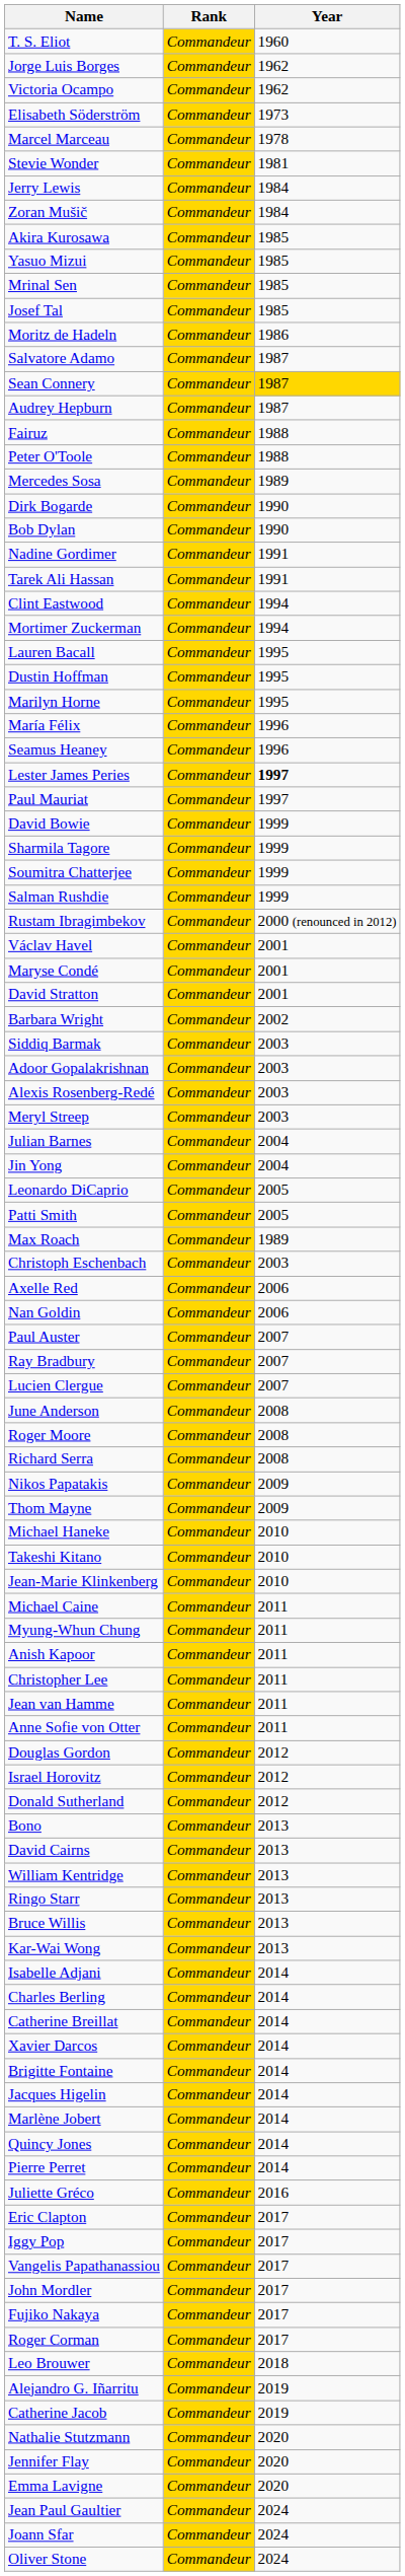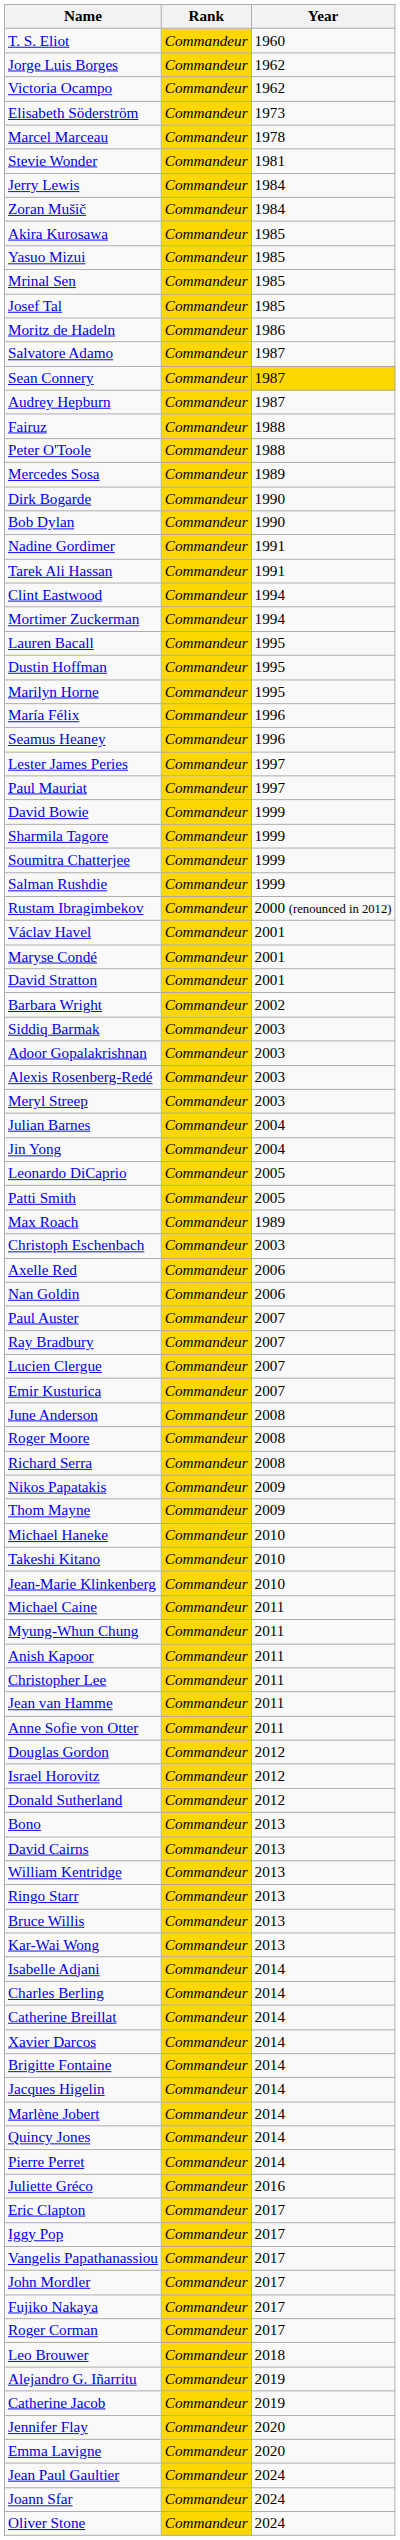 <table class="wikitable sortable">
 <tr>
 <th>Name</th>
 <th class="unsortable">Rank</th>
 <th>Year</th>
 </tr>
 <tr>
 <td><a href='#'>T. S. Eliot</a></td>
 <td style="background:gold"><em>Commandeur</em></td>
 <td>1960</td>
 </tr>
 <tr>
 <td><a href='#'>Jorge Luis Borges</a></td>
 <td style="background:gold"><em>Commandeur</em></td>
 <td>1962</td>
 </tr>
 <tr>
 <td><a href='#'>Victoria Ocampo</a></td>
 <td style="background:gold"><em>Commandeur</em></td>
 <td>1962</td>
 </tr>
 <tr zu>
 <td><a href='#'>Elisabeth Söderström</a></td>
 <td style="background:gold"><em>Commandeur</em></td>
 <td>1973</td>
 </tr>
 <tr>
 <td><a href='#'>Marcel Marceau</a></td>
 <td style="background:gold"><em>Commandeur</em></td>
 <td>1978</td>
 </tr>
 <tr>
 <td><a href='#'>Stevie Wonder</a></td>
 <td style="background:gold"><em>Commandeur</em></td>
 <td>1981</td>
 </tr>
 <tr>
 <td><a href='#'>Jerry Lewis</a></td>
 <td style="background:gold"><em>Commandeur</em></td>
 <td>1984</td>
 </tr>
 <tr>
 <td><a href='#'>Zoran Mušič</a></td>
 <td style="background:gold"><em>Commandeur</em></td>
 <td>1984</td>
 </tr>
 <tr>
 <td><a href='#'>Akira Kurosawa</a></td>
 <td style="background:gold"><em>Commandeur</em></td>
 <td>1985</td>
 </tr>
 <tr>
 <td><a href='#'>Yasuo Mizui</a></td>
 <td style="background:gold"><em>Commandeur</em></td>
 <td>1985</td>
 </tr>
 <tr>
 <td><a href='#'>Mrinal Sen</a></td>
 <td style="background:gold"><em>Commandeur</em></td>
 <td>1985</td>
 </tr>
 <tr>
 <td><a href='#'>Josef Tal</a></td>
 <td style="background:gold"><em>Commandeur</em></td>
 <td>1985</td>
 </tr>
 <tr>
 <td><a href='#'>Moritz de Hadeln</a></td>
 <td style="background:gold"><em>Commandeur</em></td>
 <td>1986</td>
 </tr>
 <tr>
 <td><a href='#'>Salvatore Adamo</a></td>
 <td style="background:gold"><em>Commandeur</em></td>
 <td>1987</td>
 </tr>
 <tr>
 <td><a href='#'>Sean Connery</a></td>
 <td style="background:gold"><em>Commandeur</em></td>
 <td style="background: gold;">1987</td>
 </tr>
 <tr>
 <td><a href='#'>Audrey Hepburn</a></td>
 <td style="background:gold"><em>Commandeur</em></td>
 <td>1987</td>
 </tr>
 <tr>
 <td><a href='#'>Fairuz</a></td>
 <td style="background:gold"><em>Commandeur</em></td>
 <td>1988</td>
 </tr>
 <tr>
 <td><a href='#'>Peter O'Toole</a></td>
 <td style="background:gold"><em>Commandeur</em></td>
 <td>1988</td>
 </tr>
 <tr>
 <td><a href='#'>Mercedes Sosa</a></td>
 <td style="background:gold"><em>Commandeur</em></td>
 <td>1989</td>
 </tr>
 <tr>
 <td><a href='#'>Dirk Bogarde</a></td>
 <td style="background:gold"><em>Commandeur</em></td>
 <td>1990</td>
 </tr>
 <tr>
 <td><a href='#'>Bob Dylan</a></td>
 <td style="background:gold"><em>Commandeur</em></td>
 <td>1990</td>
 </tr>
 <tr>
 <td><a href='#'>Nadine Gordimer</a></td>
 <td style="background:gold"><em>Commandeur</em></td>
 <td>1991</td>
 </tr>
 <tr>
 <td><a href='#'>Tarek Ali Hassan</a></td>
 <td style="background:gold"><em>Commandeur</em></td>
 <td>1991</td>
 </tr>
 <tr>
 <td><a href='#'>Clint Eastwood</a></td>
 <td style="background:gold"><em>Commandeur</em></td>
 <td>1994</td>
 </tr>
 <tr>
 <td><a href='#'>Mortimer Zuckerman</a></td>
 <td style="background:gold"><em>Commandeur</em></td>
 <td>1994</td>
 </tr>
 <tr>
 <td><a href='#'>Lauren Bacall</a></td>
 <td style="background:gold"><em>Commandeur</em></td>
 <td>1995</td>
 </tr>
 <tr>
 <td><a href='#'>Dustin Hoffman</a></td>
 <td style="background:gold"><em>Commandeur</em></td>
 <td>1995</td>
 </tr>
 <tr>
 <td><a href='#'>Marilyn Horne</a></td>
 <td style="background:gold"><em>Commandeur</em></td>
 <td>1995</td>
 </tr>
 <tr>
 <td><a href='#'>María Félix</a></td>
 <td style="background:gold"><em>Commandeur</em></td>
 <td>1996</td>
 </tr>
 <tr>
 <td><a href='#'>Seamus Heaney</a></td>
 <td style="background:gold"><em>Commandeur</em></td>
 <td>1996</td>
 </tr>
 <tr>
 <td><a href='#'>Lester James Peries</a></td>
 <td style="background:gold"><em>Commandeur</em></td>
-<td><strong>1997</strong></td>
+<td>1997</td>
 </tr>
 <tr>
 <td><a href='#'>Paul Mauriat</a></td>
 <td style="background:gold"><em>Commandeur</em></td>
 <td>1997</td>
 </tr>
 <tr>
 <td><a href='#'>David Bowie</a></td>
 <td style="background:gold"><em>Commandeur</em></td>
 <td>1999</td>
 </tr>
 <tr>
 <td><a href='#'>Sharmila Tagore</a></td>
 <td style="background:gold"><em>Commandeur</em></td>
 <td>1999</td>
 </tr>
 <tr>
 <td><a href='#'>Soumitra Chatterjee</a></td>
 <td style="background:gold"><em>Commandeur</em></td>
 <td>1999</td>
 </tr>
 <tr>
 <td><a href='#'>Salman Rushdie</a></td>
 <td style="background:gold"><em>Commandeur</em></td>
 <td>1999</td>
 </tr>
 <tr>
 <td><a href='#'>Rustam Ibragimbekov</a></td>
 <td style="background:gold"><em>Commandeur</em></td>
 <td>2000 <small>(renounced in 2012)</small></td>
 </tr>
 <tr>
 <td><a href='#'>Václav Havel</a></td>
 <td style="background:gold"><em>Commandeur</em></td>
 <td>2001</td>
 </tr>
 <tr>
 <td><a href='#'>Maryse Condé</a></td>
 <td style="background:gold"><em>Commandeur</em></td>
 <td>2001 </td>
 </tr>
 <tr>
 <td><a href='#'>David Stratton</a></td>
 <td style="background:gold"><em>Commandeur</em></td>
 <td>2001</td>
 </tr>
 <tr>
 <td><a href='#'>Barbara Wright</a></td>
 <td style="background:gold"><em>Commandeur</em></td>
 <td>2002</td>
 </tr>
 <tr>
 <td><a href='#'>Siddiq Barmak</a></td>
 <td style="background:gold"><em>Commandeur</em></td>
 <td>2003</td>
 </tr>
 <tr>
 <td><a href='#'>Adoor Gopalakrishnan</a></td>
 <td style="background:gold"><em>Commandeur</em></td>
 <td>2003</td>
 </tr>
 <tr>
 <td><a href='#'>Alexis Rosenberg-Redé</a></td>
 <td style="background:gold"><em>Commandeur</em></td>
 <td>2003</td>
 </tr>
 <tr>
 <td><a href='#'>Meryl Streep</a></td>
 <td style="background:gold"><em>Commandeur</em></td>
 <td>2003</td>
 </tr>
 <tr>
 <td><a href='#'>Julian Barnes</a></td>
 <td style="background:gold"><em>Commandeur</em></td>
 <td>2004</td>
 </tr>
 <tr>
 <td><a href='#'>Jin Yong</a></td>
 <td style="background:gold"><em>Commandeur</em></td>
 <td>2004</td>
 </tr>
 <tr>
 <td><a href='#'>Leonardo DiCaprio</a></td>
 <td style="background:gold"><em>Commandeur</em></td>
 <td>2005</td>
 </tr>
 <tr>
 <td><a href='#'>Patti Smith</a></td>
 <td style="background:gold"><em>Commandeur</em></td>
 <td>2005</td>
 </tr>
 <tr>
 <td><a href='#'>Max Roach</a></td>
 <td style="background:gold"><em>Commandeur</em></td>
 <td>1989</td>
 </tr>
 <tr>
 <td><a href='#'>Christoph Eschenbach</a></td>
 <td style="background:gold"><em>Commandeur</em></td>
 <td>2003</td>
 </tr>
 <tr>
 <td><a href='#'>Axelle Red</a></td>
 <td style="background:gold"><em>Commandeur</em></td>
 <td>2006</td>
 </tr>
 <tr>
 <td><a href='#'>Nan Goldin</a></td>
 <td style="background:gold"><em>Commandeur</em></td>
 <td>2006</td>
 </tr>
 <tr>
 <td><a href='#'>Paul Auster</a></td>
 <td style="background:gold"><em>Commandeur</em></td>
 <td>2007</td>
 </tr>
 <tr>
 <td><a href='#'>Ray Bradbury</a></td>
 <td style="background:gold"><em>Commandeur</em></td>
 <td>2007</td>
 </tr>
 <tr>
 <td><a href='#'>Lucien Clergue</a></td>
+<td style="background:gold"><em>Commandeur</em></td>
+<td>2007</td>
+</tr>
+<tr>
+<td><a href='#'>Emir Kusturica</a></td>
 <td style="background:gold"><em>Commandeur</em></td>
 <td>2007</td>
 </tr>
 <tr>
 <td><a href='#'>June Anderson</a></td>
 <td style="background:gold"><em>Commandeur</em></td>
 <td>2008</td>
 </tr>
 <tr>
 <td><a href='#'>Roger Moore</a></td>
 <td style="background:gold"><em>Commandeur</em></td>
 <td>2008</td>
 </tr>
 <tr>
 <td><a href='#'>Richard Serra</a></td>
 <td style="background:gold"><em>Commandeur</em></td>
 <td>2008</td>
 </tr>
 <tr>
 <td><a href='#'>Nikos Papatakis</a></td>
 <td style="background:gold"><em>Commandeur</em></td>
 <td>2009</td>
 </tr>
 <tr>
 <td><a href='#'>Thom Mayne</a></td>
 <td style="background:gold"><em>Commandeur</em></td>
 <td>2009</td>
 </tr>
 <tr>
 <td><a href='#'>Michael Haneke</a></td>
 <td style="background:gold"><em>Commandeur</em></td>
 <td>2010</td>
 </tr>
 <tr>
 <td><a href='#'>Takeshi Kitano</a></td>
 <td style="background:gold"><em>Commandeur</em></td>
 <td>2010</td>
 </tr>
 <tr>
 <td><a href='#'>Jean-Marie Klinkenberg</a></td>
 <td style="background:gold"><em>Commandeur</em></td>
 <td>2010</td>
 </tr>
 <tr>
 <td><a href='#'>Michael Caine</a></td>
 <td style="background:gold"><em>Commandeur</em></td>
 <td>2011</td>
 </tr>
 <tr>
 <td><a href='#'>Myung-Whun Chung</a></td>
 <td style="background:gold"><em>Commandeur</em></td>
 <td>2011</td>
 </tr>
 <tr>
 <td><a href='#'>Anish Kapoor</a></td>
 <td style="background:gold"><em>Commandeur</em></td>
 <td>2011</td>
 </tr>
 <tr>
 <td><a href='#'>Christopher Lee</a></td>
 <td style="background:gold"><em>Commandeur</em></td>
 <td>2011</td>
 </tr>
 <tr>
 <td><a href='#'>Jean van Hamme</a></td>
 <td style="background:gold"><em>Commandeur</em></td>
 <td>2011</td>
 </tr>
 <tr>
 <td><a href='#'>Anne Sofie von Otter</a></td>
 <td style="background:gold"><em>Commandeur</em></td>
 <td>2011</td>
 </tr>
 <tr>
 <td><a href='#'>Douglas Gordon</a></td>
 <td style="background:gold"><em>Commandeur</em></td>
 <td>2012</td>
 </tr>
 <tr>
 <td><a href='#'>Israel Horovitz</a></td>
 <td style="background:gold"><em>Commandeur</em></td>
 <td>2012</td>
 </tr>
 <tr>
 <td><a href='#'>Donald Sutherland</a></td>
 <td style="background:gold"><em>Commandeur</em></td>
 <td>2012</td>
 </tr>
 <tr>
 <td><a href='#'>Bono</a></td>
 <td style="background:gold"><em>Commandeur</em></td>
 <td>2013</td>
 </tr>
 <tr>
 <td><a href='#'>David Cairns</a></td>
 <td style="background:gold"><em>Commandeur</em></td>
 <td>2013</td>
 </tr>
 <tr>
 <td><a href='#'>William Kentridge</a></td>
 <td style="background:gold"><em>Commandeur</em></td>
 <td>2013</td>
 </tr>
 <tr>
 <td><a href='#'>Ringo Starr</a></td>
 <td style="background:gold"><em>Commandeur</em></td>
 <td>2013</td>
 </tr>
 <tr>
 <td><a href='#'>Bruce Willis</a></td>
 <td style="background:gold"><em>Commandeur</em></td>
 <td>2013</td>
 </tr>
 <tr>
 <td><a href='#'>Kar-Wai Wong</a></td>
 <td style="background:gold"><em>Commandeur</em></td>
 <td>2013</td>
 </tr>
 <tr>
 <td><a href='#'>Isabelle Adjani</a></td>
 <td style="background:gold"><em>Commandeur</em></td>
 <td>2014</td>
 </tr>
 <tr>
 <td><a href='#'>Charles Berling</a></td>
 <td style="background:gold"><em>Commandeur</em></td>
 <td>2014</td>
 </tr>
 <tr>
 <td><a href='#'>Catherine Breillat</a></td>
 <td style="background:gold"><em>Commandeur</em></td>
 <td>2014</td>
 </tr>
 <tr>
 <td><a href='#'>Xavier Darcos</a></td>
 <td style="background:gold"><em>Commandeur</em></td>
 <td>2014</td>
 </tr>
 <tr>
 <td><a href='#'>Brigitte Fontaine</a></td>
 <td style="background:gold"><em>Commandeur</em></td>
 <td>2014</td>
 </tr>
 <tr>
 <td><a href='#'>Jacques Higelin</a></td>
 <td style="background:gold"><em>Commandeur</em></td>
 <td>2014</td>
 </tr>
 <tr>
 <td><a href='#'>Marlène Jobert</a></td>
 <td style="background:gold"><em>Commandeur</em></td>
 <td>2014</td>
 </tr>
 <tr>
 <td><a href='#'>Quincy Jones</a></td>
 <td style="background:gold"><em>Commandeur</em></td>
 <td>2014</td>
 </tr>
 <tr>
 <td><a href='#'>Pierre Perret</a></td>
 <td style="background:gold"><em>Commandeur</em></td>
 <td>2014</td>
 </tr>
 <tr>
 <td><a href='#'>Juliette Gréco</a></td>
 <td style="background:gold"><em>Commandeur</em></td>
 <td>2016</td>
 </tr>
 <tr>
 <td><a href='#'>Eric Clapton</a></td>
 <td style="background:gold"><em>Commandeur</em></td>
 <td>2017</td>
 </tr>
 <tr>
 <td><a href='#'>Iggy Pop</a></td>
 <td style="background:gold"><em>Commandeur</em></td>
 <td>2017</td>
 </tr>
 <tr>
 <td><a href='#'>Vangelis Papathanassiou</a></td>
 <td style="background:gold"><em>Commandeur</em></td>
 <td>2017</td>
 </tr>
 <tr>
 <td><a href='#'>John Mordler</a></td>
 <td style="background:gold"><em>Commandeur</em></td>
 <td>2017</td>
 </tr>
 <tr>
 <td><a href='#'>Fujiko Nakaya</a></td>
 <td style="background:gold"><em>Commandeur</em></td>
 <td>2017</td>
 </tr>
 <tr>
 <td><a href='#'>Roger Corman</a></td>
 <td style="background:gold"><em>Commandeur</em></td>
 <td>2017</td>
 </tr>
 <tr>
 <td><a href='#'>Leo Brouwer</a></td>
 <td style="background:gold"><em>Commandeur</em></td>
 <td>2018</td>
 </tr>
 <tr>
 <td><a href='#'>Alejandro G. Iñarritu</a></td>
 <td style="background:gold"><em>Commandeur</em></td>
 <td>2019</td>
 </tr>
 <tr>
 <td><a href='#'>Catherine Jacob</a></td>
 <td style="background:gold"><em>Commandeur</em></td>
 <td>2019</td>
 </tr>
 <tr>
-<td><a href='#'>Nathalie Stutzmann</a></td>
-<td style="background:gold"><em>Commandeur</em></td>
-<td>2020</td>
-</tr>
-<tr>
 <td><a href='#'>Jennifer Flay</a></td>
 <td style="background:gold"><em>Commandeur</em></td>
 <td>2020</td>
 </tr>
 <tr>
 <td><a href='#'>Emma Lavigne</a></td>
 <td style="background:gold"><em>Commandeur</em></td>
 <td>2020</td>
 </tr>
 <tr>
 <td><a href='#'>Jean Paul Gaultier</a></td>
 <td style="background:gold"><em>Commandeur</em></td>
 <td>2024</td>
 </tr>
 <tr>
 <td><a href='#'>Joann Sfar</a></td>
 <td style="background:gold"><em>Commandeur</em></td>
 <td>2024</td>
 </tr>
 <tr>
 <td><a href='#'>Oliver Stone</a></td>
 <td style="background:gold"><em>Commandeur</em></td>
 <td>2024</td>
 </tr>
 </table>
